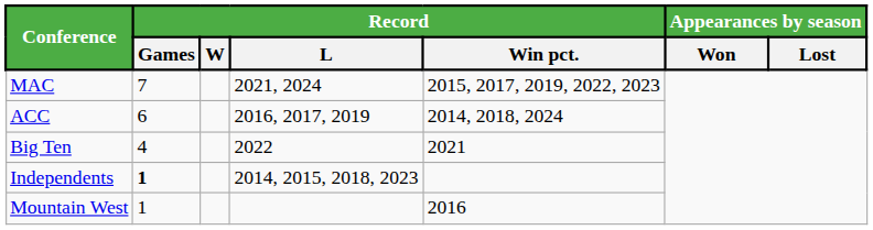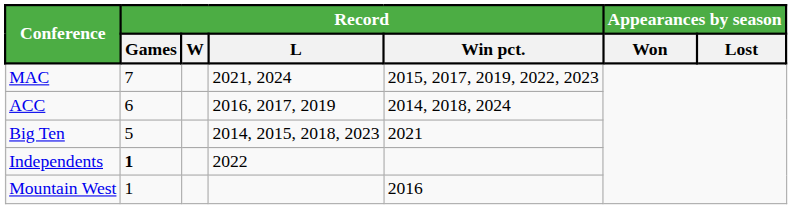 <table class="wikitable sortable">
 <tr>
 <th style="background:#4CAD44; color:#FFFFFF; border: 2px solid #000000;" rowspan=2>Conference</th>
 <th style="background:#4CAD44; color:#FFFFFF; border: 2px solid #000000;" colspan=4>Record</th>
 <th style="background:#4CAD44; color:#FFFFFF; border: 2px solid #000000;" colspan=2>Appearances by season</th>
 </tr>
 <tr>
 <th style="border: 2px solid #000000;">Games</th>
 <th style="border: 2px solid #000000;">W</th>
 <th style="border: 2px solid #000000;">L</th>
 <th style="border: 2px solid #000000;">Win pct.</th>
 <th style="border: 2px solid #000000;" class=unsortable>Won</th>
 <th style="border: 2px solid #000000;" class=unsortable>Lost</th>
 </tr>
 <tr>
 <td><a href='#'>MAC</a></td>
 <td>7</td>
 <td></td>
 <td>2021, 2024</td>
 <td>2015, 2017, 2019, 2022, 2023</td>
 </tr>
 <tr>
 <td><a href='#'>ACC</a></td>
 <td>6</td>
 <td></td>
 <td>2016, 2017, 2019</td>
 <td>2014, 2018, 2024</td>
 </tr>
 <tr>
 <td><a href='#'>Big Ten</a></td>
-<td>4</td>
+<td>5</td>
 <td></td>
-<td>2022</td>
+<td>2014, 2015, 2018, 2023</td>
 <td>2021</td>
 </tr>
 <tr>
 <td><a href='#'>Independents</a></td>
 <td><strong>1</strong></td>
 <td></td>
-<td>2014, 2015, 2018, 2023</td>
+<td>2022</td>
 <td></td>
 </tr>
 <tr>
 <td><a href='#'>Mountain West</a></td>
 <td>1</td>
 <td></td>
 <td></td>
 <td>2016</td>
 </tr>
 </table>
